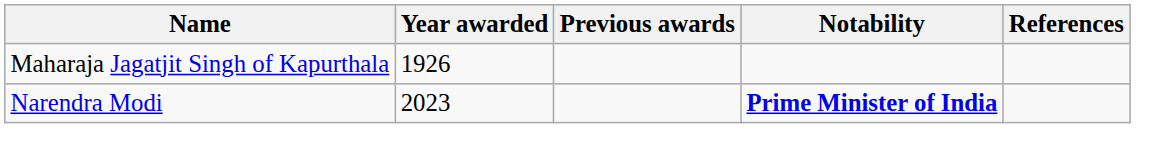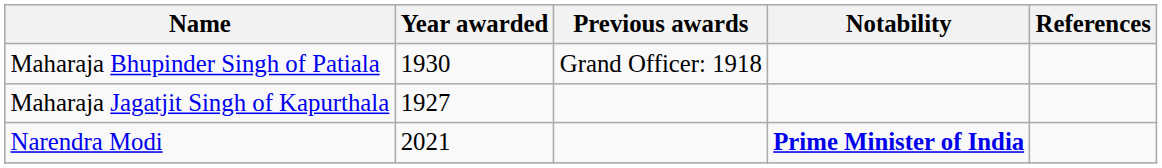 <table class="wikitable sortable">
 <tr>
 <th>Name</th>
 <th>Year awarded</th>
 <th>Previous awards</th>
 <th>Notability</th>
 <th>References</th>
 </tr>
 <tr>
+<td>Maharaja <a href='#'>Bhupinder Singh of Patiala</a></td>
+<td>1930</td>
+<td>Grand Officer: 1918</td>
+<td></td>
+<td></td>
+</tr>
+<tr>
 <td>Maharaja <a href='#'>Jagatjit Singh of Kapurthala</a></td>
-<td>1926</td>
+<td>1927</td>
 <td></td>
 <td></td>
 <td></td>
 </tr>
 <tr>
 <td><a href='#'>Narendra Modi</a></td>
-<td>2023</td>
+<td>2021</td>
 <td></td>
 <td><strong><a href='#'>Prime Minister of India</a></strong></td>
 <td></td>
 </tr>
 </table>
